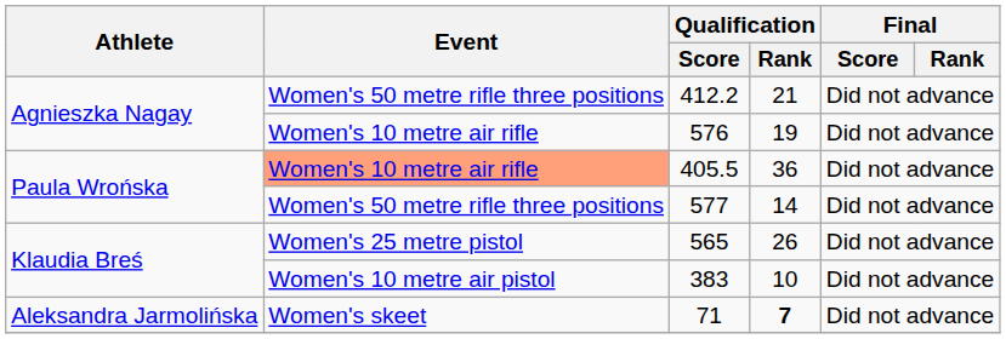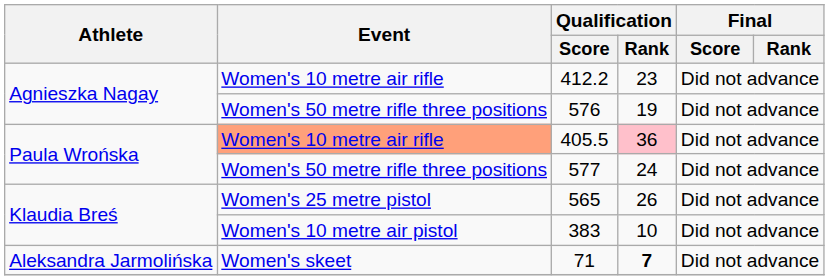 <table class="wikitable" style="font-size:90%">
 <tr>
 <th rowspan="2">Athlete</th>
 <th rowspan="2">Event</th>
 <th colspan="2">Qualification</th>
 <th colspan="2">Final</th>
 </tr>
 <tr style="font-size:95%">
 <th>Score</th>
 <th>Rank</th>
 <th>Score</th>
 <th>Rank</th>
 </tr>
 <tr align=center>
 <td align=left rowspan=2><a href='#'>Agnieszka Nagay</a></td>
-<td align=left><a href='#'>Women's 50 metre rifle three positions</a></td>
+<td align=left><a href='#'>Women's 10 metre air rifle</a></td>
 <td>412.2</td>
-<td>21</td>
+<td>23</td>
 <td colspan=2>Did not advance</td>
 </tr>
 <tr align=center>
-<td align=left><a href='#'>Women's 10 metre air rifle</a></td>
+<td align=left><a href='#'>Women's 50 metre rifle three positions</a></td>
 <td>576</td>
 <td>19</td>
 <td colspan=2>Did not advance</td>
 </tr>
 <tr align=center>
 <td align=left rowspan=2><a href='#'>Paula Wrońska</a></td>
 <td align=left style="background: lightsalmon;"><a href='#'>Women's 10 metre air rifle</a></td>
 <td>405.5</td>
-<td>36</td>
+<td style="background: pink;">36</td>
 <td colspan=2>Did not advance</td>
 </tr>
 <tr align=center>
 <td align=left><a href='#'>Women's 50 metre rifle three positions</a></td>
 <td>577</td>
-<td>14</td>
+<td>24</td>
 <td colspan=2>Did not advance</td>
 </tr>
 <tr align=center>
 <td align=left rowspan=2><a href='#'>Klaudia Breś</a></td>
 <td align=left><a href='#'>Women's 25 metre pistol</a></td>
 <td>565</td>
 <td>26</td>
 <td colspan=2>Did not advance</td>
 </tr>
 <tr align=center>
 <td align=left><a href='#'>Women's 10 metre air pistol</a></td>
 <td>383</td>
 <td>10</td>
 <td colspan=2>Did not advance</td>
 </tr>
 <tr align=center>
 <td align=left rowspan=1><a href='#'>Aleksandra Jarmolińska</a></td>
 <td align=left><a href='#'>Women's skeet</a></td>
 <td>71</td>
 <td><strong>7</strong></td>
 <td colspan=2>Did not advance</td>
 </tr>
 <tr>
 </tr>
 </table>
